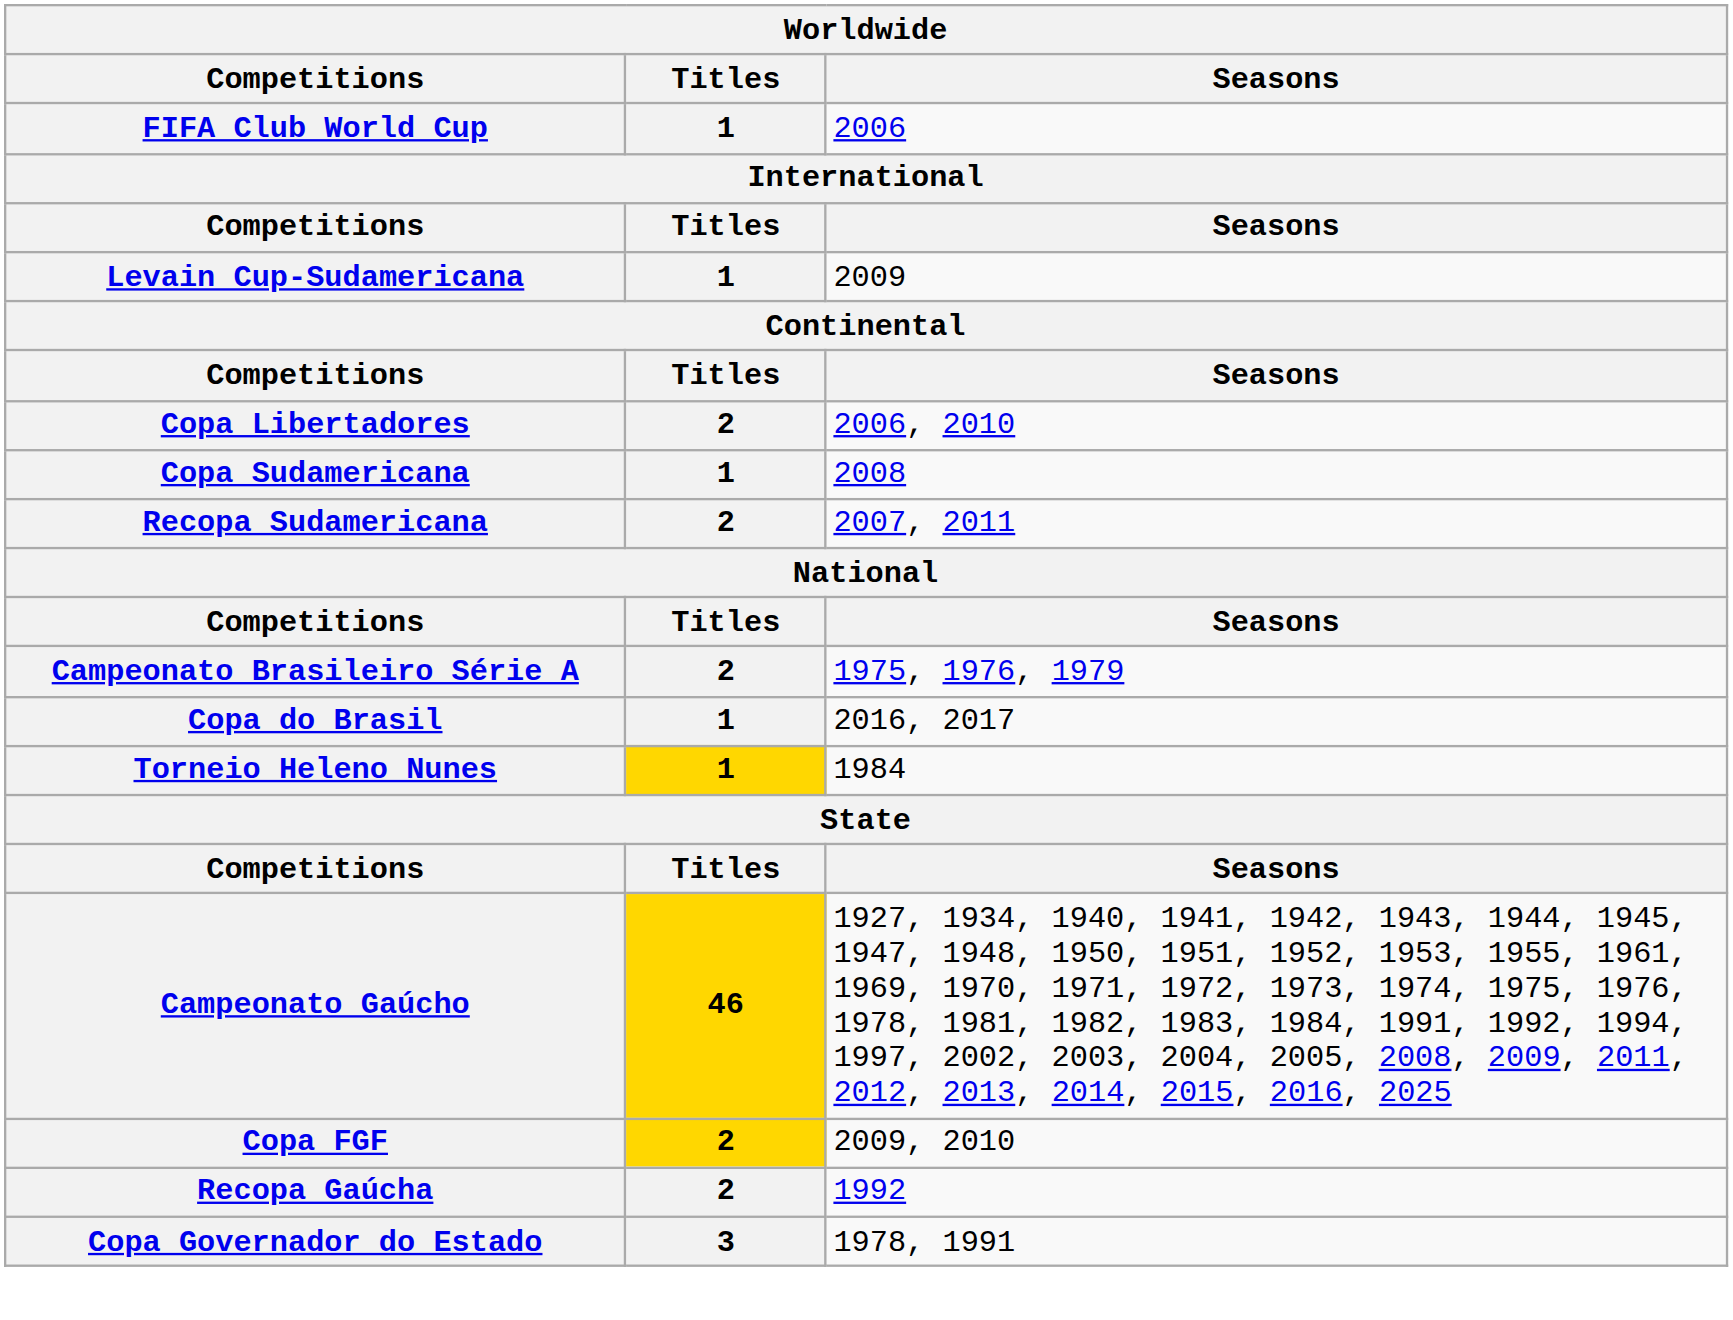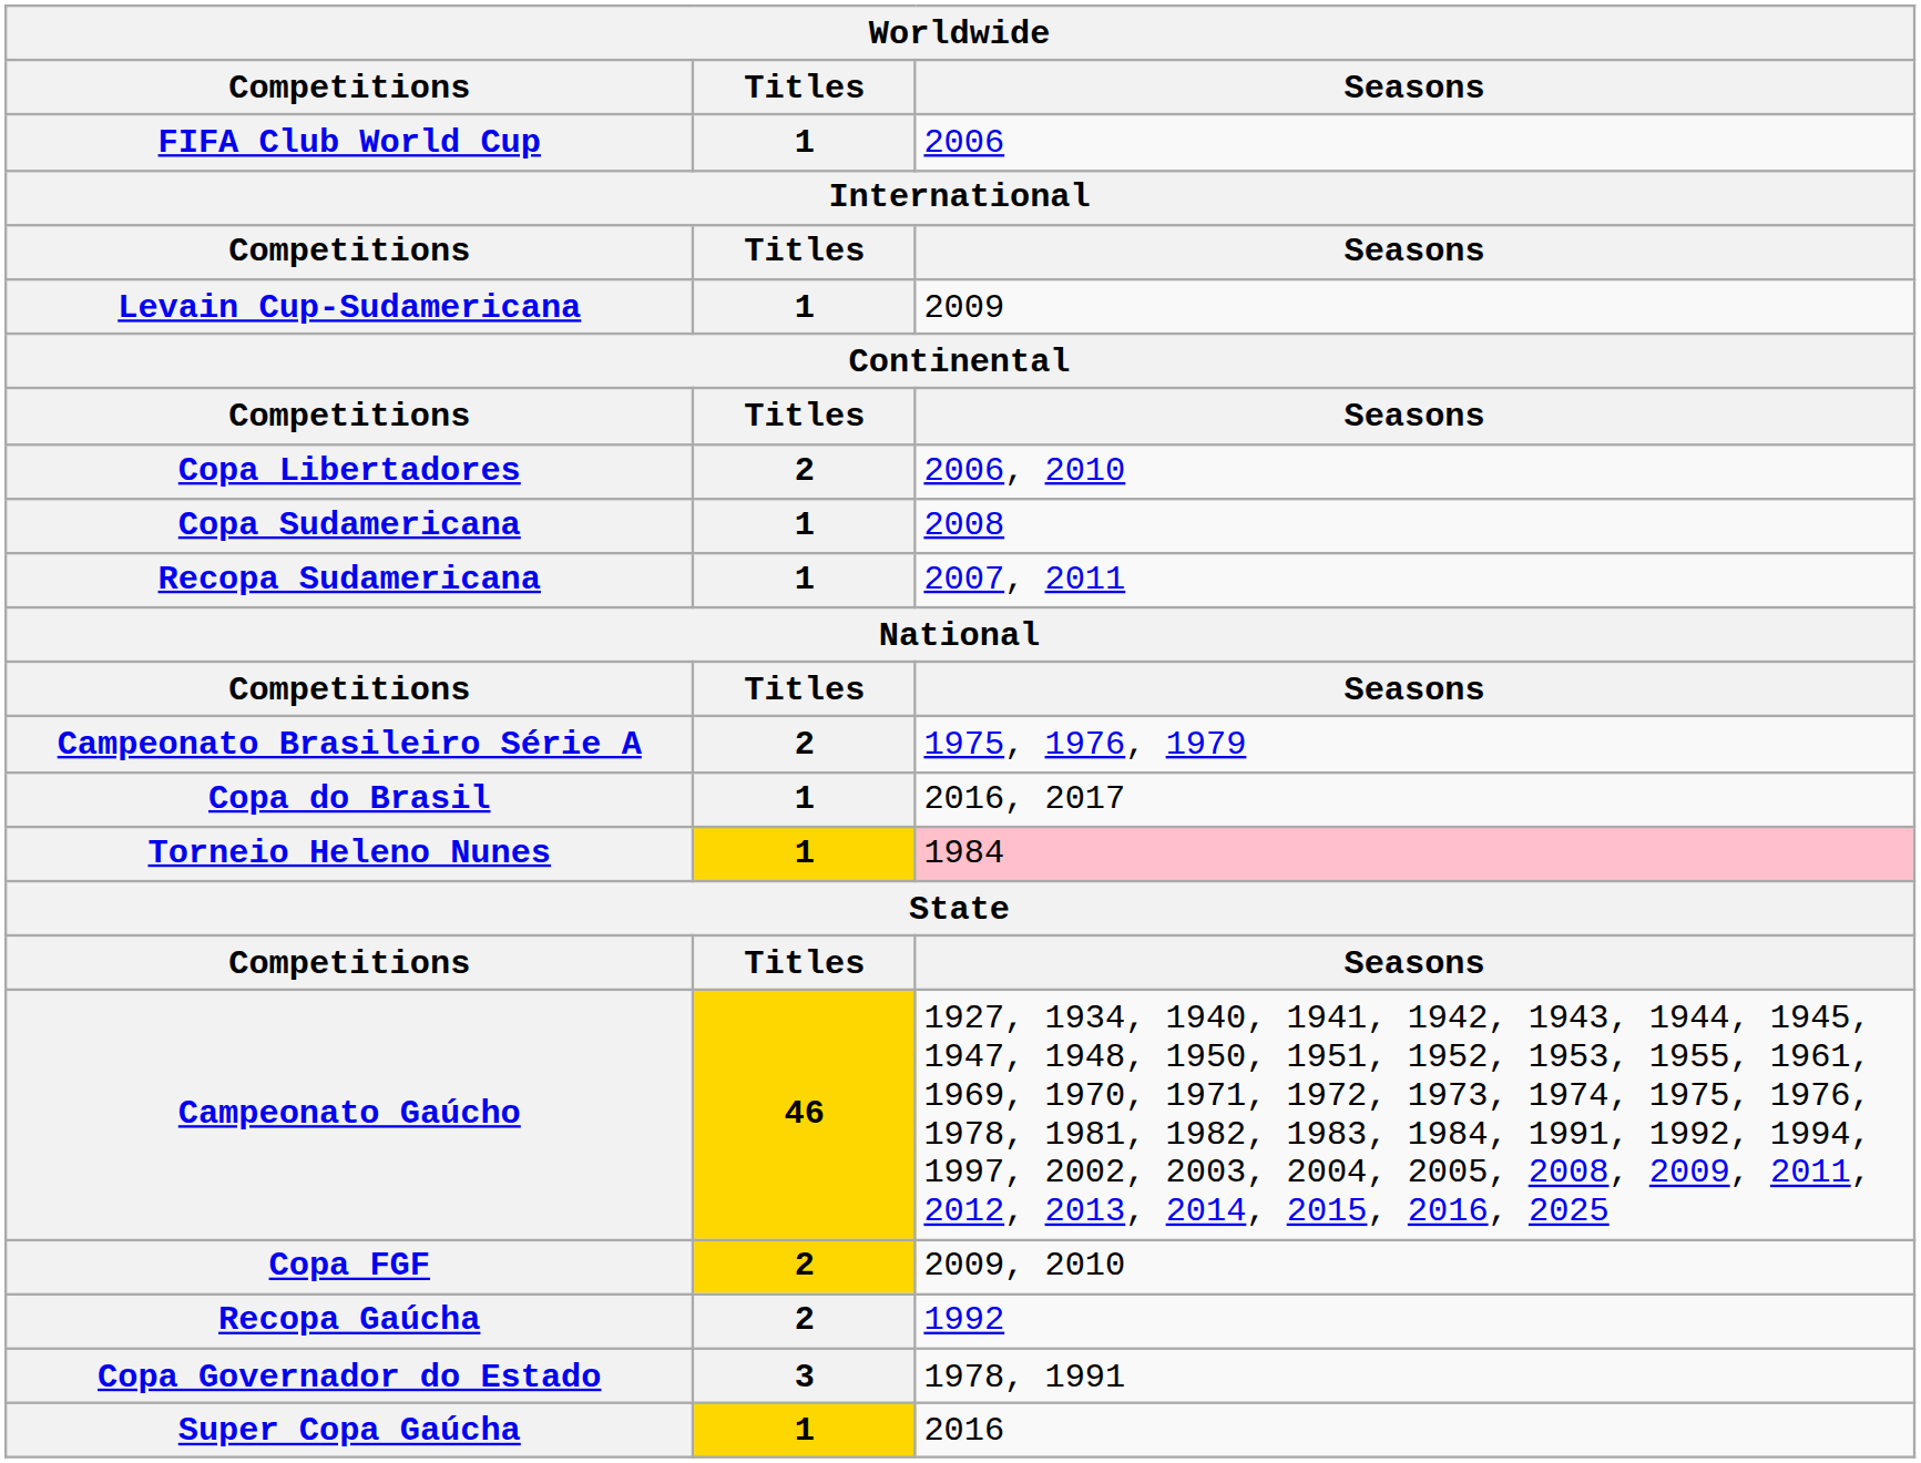 <table class="wikitable">
 <tr>
 <th colspan="3">Worldwide</th>
 </tr>
 <tr>
 <th style="width:260px">Competitions</th>
 <th style="width:80px">Titles</th>
 <th style="width:380px">Seasons</th>
 </tr>
 <tr>
 <th><a href='#'>FIFA Club World Cup</a></th>
 <th>1</th>
 <td><a href='#'>2006</a></td>
 </tr>
 <tr>
 <th colspan="3">International</th>
 </tr>
 <tr>
 <th>Competitions</th>
 <th>Titles</th>
 <th>Seasons</th>
 </tr>
 <tr>
 <th><a href='#'>Levain Cup-Sudamericana</a></th>
 <th>1</th>
 <td>2009</td>
 </tr>
 <tr>
 <th colspan="3">Continental</th>
 </tr>
 <tr>
 <th style="width:260px">Competitions</th>
 <th style="width:80px">Titles</th>
 <th style="width:380px">Seasons</th>
 </tr>
 <tr>
 <th><a href='#'>Copa Libertadores</a></th>
 <th>2</th>
 <td><a href='#'>2006</a>, <a href='#'>2010</a></td>
 </tr>
 <tr>
 <th><a href='#'>Copa Sudamericana</a></th>
 <th>1</th>
 <td><a href='#'>2008</a></td>
 </tr>
 <tr>
 <th><a href='#'>Recopa Sudamericana</a></th>
-<th>2</th>
+<th>1</th>
 <td><a href='#'>2007</a>, <a href='#'>2011</a></td>
 </tr>
 <tr>
 <th colspan="3">National</th>
 </tr>
 <tr>
 <th style="width:260px">Competitions</th>
 <th style="width:80px">Titles</th>
 <th style="width:380px">Seasons</th>
 </tr>
 <tr>
 <th><a href='#'>Campeonato Brasileiro Série A</a></th>
 <th>2</th>
 <td><a href='#'>1975</a>, <a href='#'>1976</a>, <a href='#'>1979</a></td>
 </tr>
 <tr>
 <th><a href='#'>Copa do Brasil</a></th>
 <th>1</th>
 <td>2016, 2017</td>
 </tr>
 <tr>
 <th><a href='#'>Torneio Heleno Nunes</a></th>
 <td bgcolor="gold" style="text-align:center"><strong>1</strong></td>
-<td>1984</td>
+<td style="background: pink;">1984</td>
 </tr>
 <tr>
 <th colspan="3">State</th>
 </tr>
 <tr>
 <th style="width:260px">Competitions</th>
 <th style="width:80px">Titles</th>
 <th style="width:380px">Seasons</th>
 </tr>
 <tr>
 <th><a href='#'>Campeonato Gaúcho</a></th>
 <td bgcolor="gold" style="text-align:center"><strong>46</strong></td>
 <td>1927, 1934, 1940, 1941, 1942, 1943, 1944, 1945, 1947, 1948, 1950, 1951, 1952, 1953, 1955, 1961, 1969, 1970, 1971, 1972, 1973, 1974, 1975, 1976, 1978, 1981, 1982, 1983, 1984, 1991, 1992, 1994, 1997, 2002, 2003, 2004, 2005, <a href='#'>2008</a>, <a href='#'>2009</a>, <a href='#'>2011</a>, <a href='#'>2012</a>, <a href='#'>2013</a>, <a href='#'>2014</a>, <a href='#'>2015</a>, <a href='#'>2016</a>, <a href='#'>2025</a></td>
 </tr>
 <tr>
 <th><a href='#'>Copa FGF</a></th>
 <td bgcolor="gold" style="text-align:center"><strong>2</strong></td>
 <td>2009, 2010</td>
 </tr>
 <tr>
 <th><a href='#'>Recopa Gaúcha</a></th>
 <th>2</th>
 <td><a href='#'>1992</a></td>
 </tr>
 <tr>
 <th><a href='#'>Copa Governador do Estado</a></th>
 <th>3</th>
 <td>1978, 1991</td>
 </tr>
+<tr>
+<th><a href='#'>Super Copa Gaúcha</a></th>
+<td bgcolor="gold" style="text-align:center"><strong>1</strong></td>
+<td>2016</td>
+</tr>
 </table>
